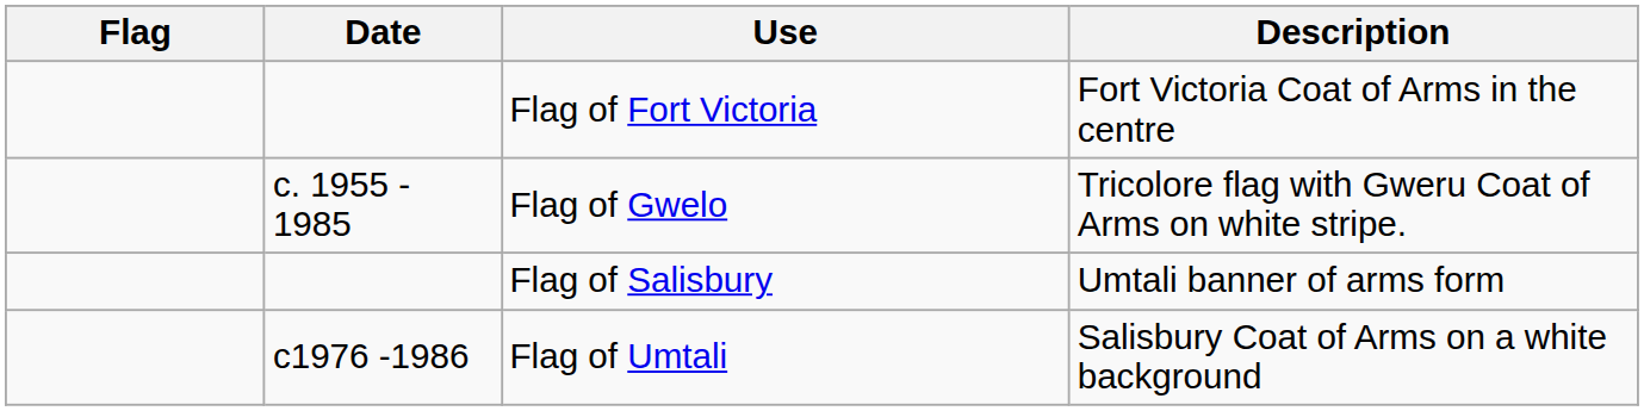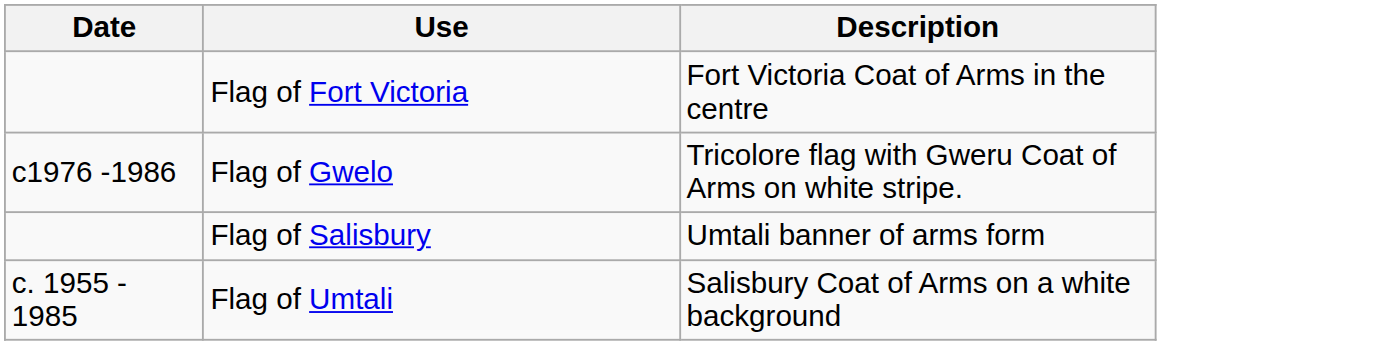 <table class="wikitable">
 <tr>
-<th width="110">Flag</th>
 <th width="100">Date</th>
 <th width="250">Use</th>
 <th width="250">Description</th>
 </tr>
 <tr>
 <td></td>
-<td></td>
 <td>Flag of <a href='#'>Fort Victoria</a></td>
 <td>Fort Victoria Coat of Arms in the centre</td>
 </tr>
 <tr>
-<td></td>
-<td>c. 1955 - 1985</td>
+<td>c1976 -1986</td>
 <td>Flag of <a href='#'>Gwelo</a></td>
 <td>Tricolore flag with Gweru Coat of Arms on white stripe.</td>
 </tr>
 <tr>
 <td></td>
-<td></td>
 <td>Flag of <a href='#'>Salisbury</a></td>
 <td>Umtali banner of arms form</td>
 </tr>
 <tr>
-<td></td>
-<td>c1976 -1986</td>
+<td>c. 1955 - 1985</td>
 <td>Flag of <a href='#'>Umtali</a></td>
 <td>Salisbury Coat of Arms on a white background</td>
 </tr>
 </table>
